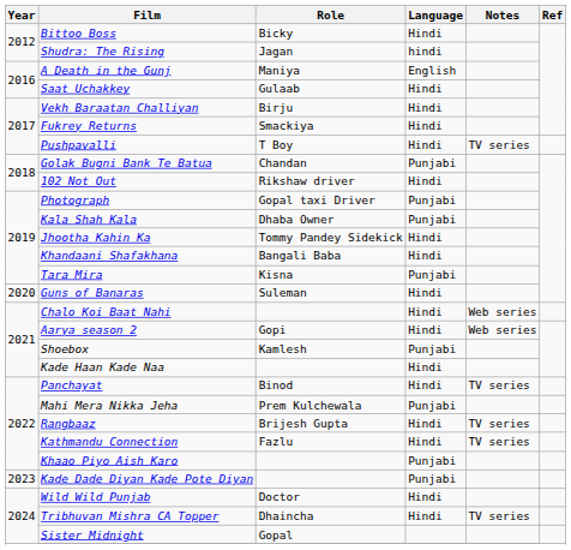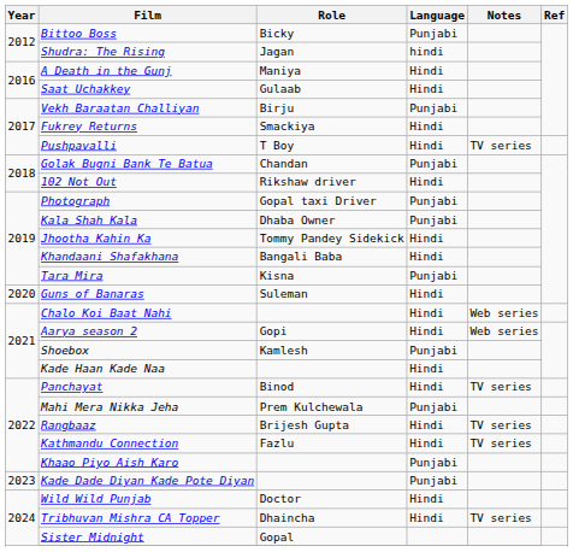 <table class="wikitable sortable">
 <tr>
 <th>Year</th>
 <th>Film</th>
 <th>Role</th>
 <th>Language</th>
 <th>Notes</th>
 <th>Ref</th>
 </tr>
 <tr>
 <td rowspan="2">2012</td>
 <td><em><a href='#'>Bittoo Boss</a></em></td>
 <td>Bicky</td>
-<td>Hindi</td>
+<td>Punjabi</td>
 <td></td>
 </tr>
 <tr>
 <td><em><a href='#'>Shudra: The Rising</a></em></td>
 <td>Jagan</td>
 <td>hindi</td>
 <td></td>
 </tr>
 <tr>
 <td rowspan="2">2016</td>
 <td><em><a href='#'>A Death in the Gunj</a></em></td>
 <td>Maniya</td>
-<td>English</td>
+<td>Hindi</td>
 <td></td>
 </tr>
 <tr>
 <td><em><a href='#'>Saat Uchakkey</a></em></td>
 <td>Gulaab</td>
 <td>Hindi</td>
 <td></td>
 </tr>
 <tr>
 <td rowspan="3">2017</td>
 <td><em><a href='#'>Vekh Baraatan Challiyan</a></em></td>
 <td>Birju</td>
-<td>Hindi</td>
+<td>Punjabi</td>
 <td></td>
 </tr>
 <tr>
 <td><em><a href='#'>Fukrey Returns</a></em></td>
 <td>Smackiya</td>
 <td>Hindi</td>
 <td></td>
 </tr>
 <tr>
 <td><em><a href='#'>Pushpavalli</a></em></td>
 <td>T Boy</td>
 <td>Hindi</td>
 <td>TV series</td>
 <td></td>
 </tr>
 <tr>
 <td rowspan="2">2018</td>
 <td><em><a href='#'>Golak Bugni Bank Te Batua</a></em></td>
 <td>Chandan</td>
 <td>Punjabi</td>
 <td></td>
 </tr>
 <tr>
 <td><em><a href='#'>102 Not Out</a></em></td>
 <td>Rikshaw driver</td>
 <td>Hindi</td>
 <td></td>
 </tr>
 <tr>
 <td rowspan="5">2019</td>
 <td><em><a href='#'>Photograph</a></em></td>
 <td>Gopal taxi Driver</td>
 <td>Punjabi</td>
 <td></td>
 </tr>
 <tr>
 <td><em><a href='#'>Kala Shah Kala</a></em></td>
 <td>Dhaba Owner</td>
 <td>Punjabi</td>
 <td></td>
 </tr>
 <tr>
 <td><em><a href='#'>Jhootha Kahin Ka</a></em></td>
 <td>Tommy Pandey Sidekick</td>
 <td>Hindi</td>
 <td></td>
 </tr>
 <tr>
 <td><em><a href='#'>Khandaani Shafakhana</a></em></td>
 <td>Bangali Baba</td>
 <td>Hindi</td>
 <td></td>
 </tr>
 <tr>
 <td><em><a href='#'>Tara Mira</a></em></td>
 <td>Kisna</td>
 <td>Punjabi</td>
 <td></td>
 </tr>
 <tr>
 <td>2020</td>
 <td><em><a href='#'>Guns of Banaras</a></em></td>
 <td>Suleman</td>
 <td>Hindi</td>
 <td></td>
 </tr>
 <tr>
 <td rowspan="4">2021</td>
 <td><em><a href='#'>Chalo Koi Baat Nahi</a></em></td>
 <td></td>
 <td>Hindi</td>
 <td>Web series</td>
 <td></td>
 </tr>
 <tr>
 <td><em><a href='#'>Aarya season 2</a></em></td>
 <td>Gopi</td>
 <td>Hindi</td>
 <td>Web series</td>
 </tr>
 <tr>
 <td><em>Shoebox</em></td>
 <td>Kamlesh</td>
 <td>Punjabi</td>
 <td></td>
 </tr>
 <tr>
 <td><em>Kade Haan Kade Naa</em></td>
 <td></td>
 <td>Hindi</td>
 <td></td>
 </tr>
 <tr>
 <td rowspan="5">2022</td>
 <td><em><a href='#'>Panchayat</a></em></td>
 <td>Binod</td>
 <td>Hindi</td>
 <td>TV series</td>
 <td></td>
 </tr>
 <tr>
 <td><em>Mahi Mera Nikka Jeha</em></td>
 <td>Prem Kulchewala</td>
 <td>Punjabi</td>
 <td></td>
 </tr>
 <tr>
 <td><em><a href='#'>Rangbaaz</a></em></td>
 <td>Brijesh Gupta</td>
 <td>Hindi</td>
 <td>TV series</td>
 <td></td>
 </tr>
 <tr>
 <td><em><a href='#'>Kathmandu Connection</a></em></td>
 <td>Fazlu</td>
 <td>Hindi</td>
 <td>TV series</td>
 <td></td>
 </tr>
 <tr>
 <td><em><a href='#'>Khaao Piyo Aish Karo</a></em></td>
 <td></td>
 <td>Punjabi</td>
 <td></td>
 </tr>
 <tr>
 <td>2023</td>
 <td><em><a href='#'>Kade Dade Diyan Kade Pote Diyan</a></em></td>
 <td></td>
 <td>Punjabi</td>
 <td></td>
 <td></td>
 </tr>
 <tr>
 <td rowspan="4">2024</td>
 <td><em><a href='#'>Wild Wild Punjab</a></em></td>
 <td>Doctor</td>
 <td>Hindi</td>
 <td></td>
 <td></td>
 </tr>
 <tr>
 <td><em><a href='#'>Tribhuvan Mishra CA Topper</a></em></td>
 <td>Dhaincha</td>
 <td>Hindi</td>
 <td>TV series</td>
 <td></td>
 </tr>
 <tr>
 <td><em><a href='#'>Sister Midnight</a></em></td>
 <td>Gopal</td>
 <td></td>
 <td></td>
 </tr>
 <tr>
 </tr>
 </table>
